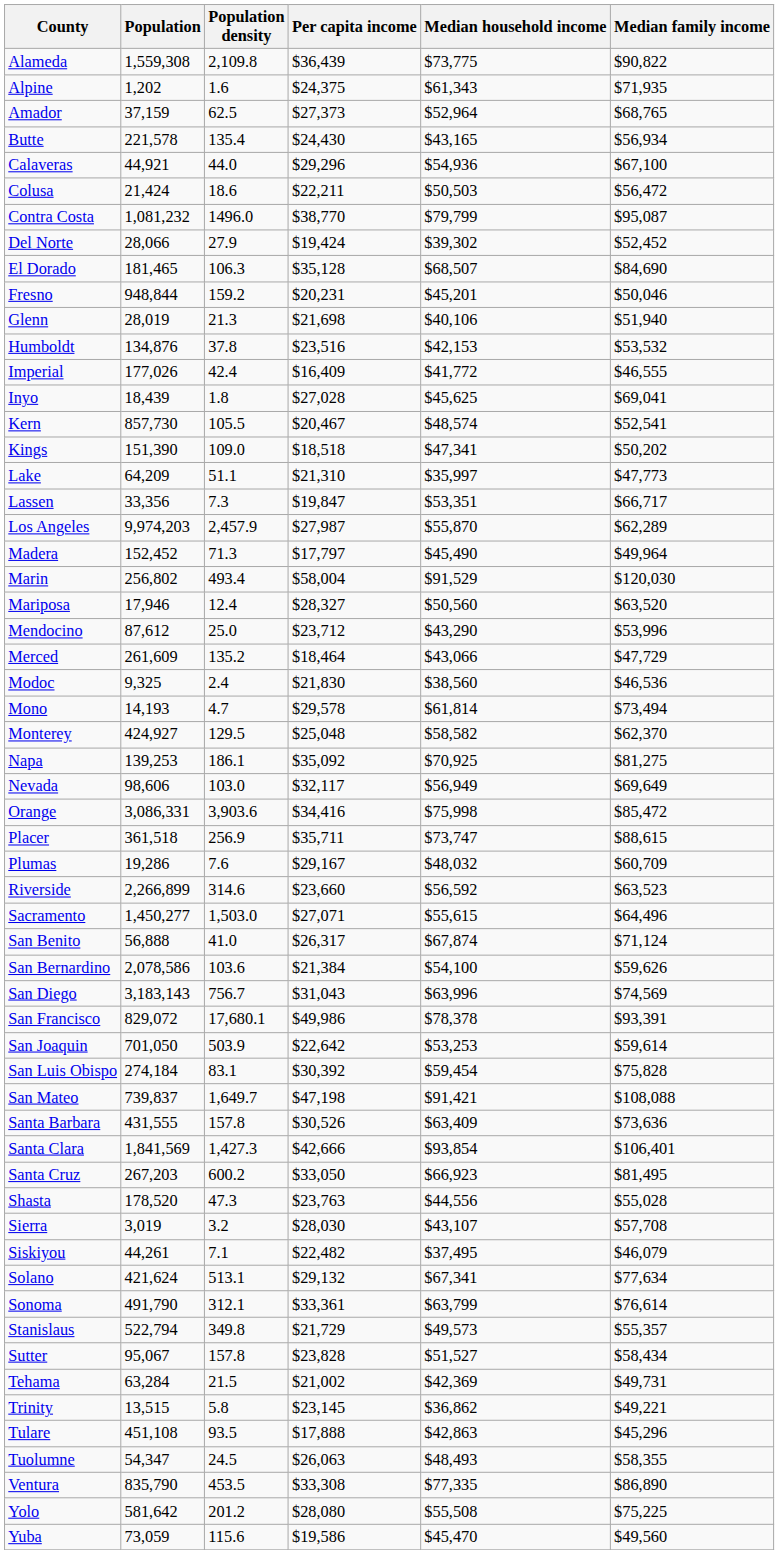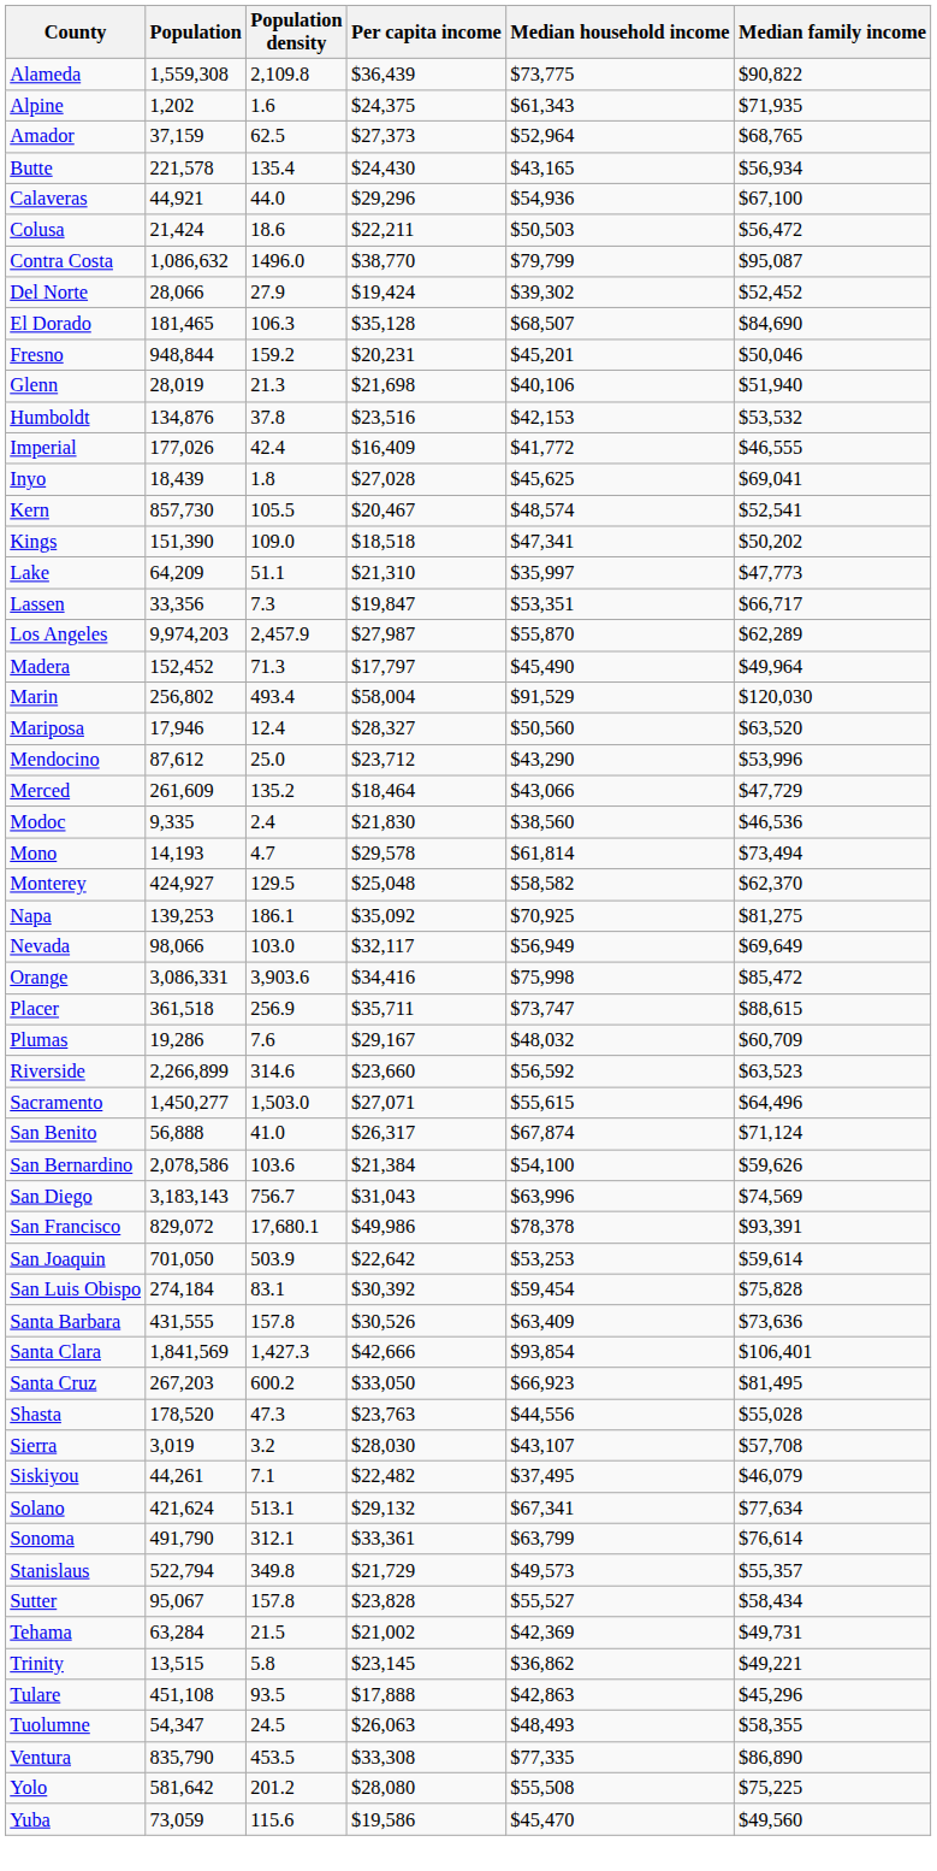 <table class="wikitable sortable">
 <tr>
 <th>County</th>
 <th>Population</th>
 <th>Population<br> density</th>
 <th data-sort-type="currency">Per capita income</th>
 <th data-sort-type="currency">Median household income</th>
 <th data-sort-type="currency">Median family income</th>
 </tr>
 <tr>
 <td><a href='#'>Alameda</a></td>
 <td>1,559,308</td>
 <td>2,109.8</td>
 <td>$36,439</td>
 <td>$73,775</td>
 <td>$90,822</td>
 </tr>
 <tr>
 <td><a href='#'>Alpine</a></td>
 <td>1,202</td>
 <td>1.6</td>
 <td>$24,375</td>
 <td>$61,343</td>
 <td>$71,935</td>
 </tr>
 <tr>
 <td><a href='#'>Amador</a></td>
 <td>37,159</td>
 <td>62.5</td>
 <td>$27,373</td>
 <td>$52,964</td>
 <td>$68,765</td>
 </tr>
 <tr>
 <td><a href='#'>Butte</a></td>
 <td>221,578</td>
 <td>135.4</td>
 <td>$24,430</td>
 <td>$43,165</td>
 <td>$56,934</td>
 </tr>
 <tr>
 <td><a href='#'>Calaveras</a></td>
 <td>44,921</td>
 <td>44.0</td>
 <td>$29,296</td>
 <td>$54,936</td>
 <td>$67,100</td>
 </tr>
 <tr>
 <td><a href='#'>Colusa</a></td>
 <td>21,424</td>
 <td>18.6</td>
 <td>$22,211</td>
 <td>$50,503</td>
 <td>$56,472</td>
 </tr>
 <tr>
 <td><a href='#'>Contra Costa</a></td>
-<td>1,081,232</td>
+<td>1,086,632</td>
 <td>1496.0</td>
 <td>$38,770</td>
 <td>$79,799</td>
 <td>$95,087</td>
 </tr>
 <tr>
 <td><a href='#'>Del Norte</a></td>
 <td>28,066</td>
 <td>27.9</td>
 <td>$19,424</td>
 <td>$39,302</td>
 <td>$52,452</td>
 </tr>
 <tr>
 <td><a href='#'>El Dorado</a></td>
 <td>181,465</td>
 <td>106.3</td>
 <td>$35,128</td>
 <td>$68,507</td>
 <td>$84,690</td>
 </tr>
 <tr>
 <td><a href='#'>Fresno</a></td>
 <td>948,844</td>
 <td>159.2</td>
 <td>$20,231</td>
 <td>$45,201</td>
 <td>$50,046</td>
 </tr>
 <tr>
 <td><a href='#'>Glenn</a></td>
 <td>28,019</td>
 <td>21.3</td>
 <td>$21,698</td>
 <td>$40,106</td>
 <td>$51,940</td>
 </tr>
 <tr>
 <td><a href='#'>Humboldt</a></td>
 <td>134,876</td>
 <td>37.8</td>
 <td>$23,516</td>
 <td>$42,153</td>
 <td>$53,532</td>
 </tr>
 <tr>
 <td><a href='#'>Imperial</a></td>
 <td>177,026</td>
 <td>42.4</td>
 <td>$16,409</td>
 <td>$41,772</td>
 <td>$46,555</td>
 </tr>
 <tr>
 <td><a href='#'>Inyo</a></td>
 <td>18,439</td>
 <td>1.8</td>
 <td>$27,028</td>
 <td>$45,625</td>
 <td>$69,041</td>
 </tr>
 <tr>
 <td><a href='#'>Kern</a></td>
 <td>857,730</td>
 <td>105.5</td>
 <td>$20,467</td>
 <td>$48,574</td>
 <td>$52,541</td>
 </tr>
 <tr>
 <td><a href='#'>Kings</a></td>
 <td>151,390</td>
 <td>109.0</td>
 <td>$18,518</td>
 <td>$47,341</td>
 <td>$50,202</td>
 </tr>
 <tr>
 <td><a href='#'>Lake</a></td>
 <td>64,209</td>
 <td>51.1</td>
 <td>$21,310</td>
 <td>$35,997</td>
 <td>$47,773</td>
 </tr>
 <tr>
 <td><a href='#'>Lassen</a></td>
 <td>33,356</td>
 <td>7.3</td>
 <td>$19,847</td>
 <td>$53,351</td>
 <td>$66,717</td>
 </tr>
 <tr>
 <td><a href='#'>Los Angeles</a></td>
 <td>9,974,203</td>
 <td>2,457.9</td>
 <td>$27,987</td>
 <td>$55,870</td>
 <td>$62,289</td>
 </tr>
 <tr>
 <td><a href='#'>Madera</a></td>
 <td>152,452</td>
 <td>71.3</td>
 <td>$17,797</td>
 <td>$45,490</td>
 <td>$49,964</td>
 </tr>
 <tr>
 <td><a href='#'>Marin</a></td>
 <td>256,802</td>
 <td>493.4</td>
 <td>$58,004</td>
 <td>$91,529</td>
 <td>$120,030</td>
 </tr>
 <tr>
 <td><a href='#'>Mariposa</a></td>
 <td>17,946</td>
 <td>12.4</td>
 <td>$28,327</td>
 <td>$50,560</td>
 <td>$63,520</td>
 </tr>
 <tr>
 <td><a href='#'>Mendocino</a></td>
 <td>87,612</td>
 <td>25.0</td>
 <td>$23,712</td>
 <td>$43,290</td>
 <td>$53,996</td>
 </tr>
 <tr>
 <td><a href='#'>Merced</a></td>
 <td>261,609</td>
 <td>135.2</td>
 <td>$18,464</td>
 <td>$43,066</td>
 <td>$47,729</td>
 </tr>
 <tr>
 <td><a href='#'>Modoc</a></td>
-<td>9,325</td>
+<td>9,335</td>
 <td>2.4</td>
 <td>$21,830</td>
 <td>$38,560</td>
 <td>$46,536</td>
 </tr>
 <tr>
 <td><a href='#'>Mono</a></td>
 <td>14,193</td>
 <td>4.7</td>
 <td>$29,578</td>
 <td>$61,814</td>
 <td>$73,494</td>
 </tr>
 <tr>
 <td><a href='#'>Monterey</a></td>
 <td>424,927</td>
 <td>129.5</td>
 <td>$25,048</td>
 <td>$58,582</td>
 <td>$62,370</td>
 </tr>
 <tr>
 <td><a href='#'>Napa</a></td>
 <td>139,253</td>
 <td>186.1</td>
 <td>$35,092</td>
 <td>$70,925</td>
 <td>$81,275</td>
 </tr>
 <tr>
 <td><a href='#'>Nevada</a></td>
-<td>98,606</td>
+<td>98,066</td>
 <td>103.0</td>
 <td>$32,117</td>
 <td>$56,949</td>
 <td>$69,649</td>
 </tr>
 <tr>
 <td><a href='#'>Orange</a></td>
 <td>3,086,331</td>
 <td>3,903.6</td>
 <td>$34,416</td>
 <td>$75,998</td>
 <td>$85,472</td>
 </tr>
 <tr>
 <td><a href='#'>Placer</a></td>
 <td>361,518</td>
 <td>256.9</td>
 <td>$35,711</td>
 <td>$73,747</td>
 <td>$88,615</td>
 </tr>
 <tr>
 <td><a href='#'>Plumas</a></td>
 <td>19,286</td>
 <td>7.6</td>
 <td>$29,167</td>
 <td>$48,032</td>
 <td>$60,709</td>
 </tr>
 <tr>
 <td><a href='#'>Riverside</a></td>
 <td>2,266,899</td>
 <td>314.6</td>
 <td>$23,660</td>
 <td>$56,592</td>
 <td>$63,523</td>
 </tr>
 <tr>
 <td><a href='#'>Sacramento</a></td>
 <td>1,450,277</td>
 <td>1,503.0</td>
 <td>$27,071</td>
 <td>$55,615</td>
 <td>$64,496</td>
 </tr>
 <tr>
 <td><a href='#'>San Benito</a></td>
 <td>56,888</td>
 <td>41.0</td>
 <td>$26,317</td>
 <td>$67,874</td>
 <td>$71,124</td>
 </tr>
 <tr>
 <td><a href='#'>San Bernardino</a></td>
 <td>2,078,586</td>
 <td>103.6</td>
 <td>$21,384</td>
 <td>$54,100</td>
 <td>$59,626</td>
 </tr>
 <tr>
 <td><a href='#'>San Diego</a></td>
 <td>3,183,143</td>
 <td>756.7</td>
 <td>$31,043</td>
 <td>$63,996</td>
 <td>$74,569</td>
 </tr>
 <tr>
 <td><a href='#'>San Francisco</a></td>
 <td>829,072</td>
 <td>17,680.1</td>
 <td>$49,986</td>
 <td>$78,378</td>
 <td>$93,391</td>
 </tr>
 <tr>
 <td><a href='#'>San Joaquin</a></td>
 <td>701,050</td>
 <td>503.9</td>
 <td>$22,642</td>
 <td>$53,253</td>
 <td>$59,614</td>
 </tr>
 <tr>
 <td><a href='#'>San Luis Obispo</a></td>
 <td>274,184</td>
 <td>83.1</td>
 <td>$30,392</td>
 <td>$59,454</td>
 <td>$75,828</td>
 </tr>
 <tr>
-<td><a href='#'>San Mateo</a></td>
-<td>739,837</td>
-<td>1,649.7</td>
-<td>$47,198</td>
-<td>$91,421</td>
-<td>$108,088</td>
-</tr>
-<tr>
 <td><a href='#'>Santa Barbara</a></td>
 <td>431,555</td>
 <td>157.8</td>
 <td>$30,526</td>
 <td>$63,409</td>
 <td>$73,636</td>
 </tr>
 <tr>
 <td><a href='#'>Santa Clara</a></td>
 <td>1,841,569</td>
 <td>1,427.3</td>
 <td>$42,666</td>
 <td>$93,854</td>
 <td>$106,401</td>
 </tr>
 <tr>
 <td><a href='#'>Santa Cruz</a></td>
 <td>267,203</td>
 <td>600.2</td>
 <td>$33,050</td>
 <td>$66,923</td>
 <td>$81,495</td>
 </tr>
 <tr>
 <td><a href='#'>Shasta</a></td>
 <td>178,520</td>
 <td>47.3</td>
 <td>$23,763</td>
 <td>$44,556</td>
 <td>$55,028</td>
 </tr>
 <tr>
 <td><a href='#'>Sierra</a></td>
 <td>3,019</td>
 <td>3.2</td>
 <td>$28,030</td>
 <td>$43,107</td>
 <td>$57,708</td>
 </tr>
 <tr>
 <td><a href='#'>Siskiyou</a></td>
 <td>44,261</td>
 <td>7.1</td>
 <td>$22,482</td>
 <td>$37,495</td>
 <td>$46,079</td>
 </tr>
 <tr>
 <td><a href='#'>Solano</a></td>
 <td>421,624</td>
 <td>513.1</td>
 <td>$29,132</td>
 <td>$67,341</td>
 <td>$77,634</td>
 </tr>
 <tr>
 <td><a href='#'>Sonoma</a></td>
 <td>491,790</td>
 <td>312.1</td>
 <td>$33,361</td>
 <td>$63,799</td>
 <td>$76,614</td>
 </tr>
 <tr>
 <td><a href='#'>Stanislaus</a></td>
 <td>522,794</td>
 <td>349.8</td>
 <td>$21,729</td>
 <td>$49,573</td>
 <td>$55,357</td>
 </tr>
 <tr>
 <td><a href='#'>Sutter</a></td>
 <td>95,067</td>
 <td>157.8</td>
 <td>$23,828</td>
-<td>$51,527</td>
+<td>$55,527</td>
 <td>$58,434</td>
 </tr>
 <tr>
 <td><a href='#'>Tehama</a></td>
 <td>63,284</td>
 <td>21.5</td>
 <td>$21,002</td>
 <td>$42,369</td>
 <td>$49,731</td>
 </tr>
 <tr>
 <td><a href='#'>Trinity</a></td>
 <td>13,515</td>
 <td>5.8</td>
 <td>$23,145</td>
 <td>$36,862</td>
 <td>$49,221</td>
 </tr>
 <tr>
 <td><a href='#'>Tulare</a></td>
 <td>451,108</td>
 <td>93.5</td>
 <td>$17,888</td>
 <td>$42,863</td>
 <td>$45,296</td>
 </tr>
 <tr>
 <td><a href='#'>Tuolumne</a></td>
 <td>54,347</td>
 <td>24.5</td>
 <td>$26,063</td>
 <td>$48,493</td>
 <td>$58,355</td>
 </tr>
 <tr>
 <td><a href='#'>Ventura</a></td>
 <td>835,790</td>
 <td>453.5</td>
 <td>$33,308</td>
 <td>$77,335</td>
 <td>$86,890</td>
 </tr>
 <tr>
 <td><a href='#'>Yolo</a></td>
 <td>581,642</td>
 <td>201.2</td>
 <td>$28,080</td>
 <td>$55,508</td>
 <td>$75,225</td>
 </tr>
 <tr>
 <td><a href='#'>Yuba</a></td>
 <td>73,059</td>
 <td>115.6</td>
 <td>$19,586</td>
 <td>$45,470</td>
 <td>$49,560</td>
 </tr>
 </table>
